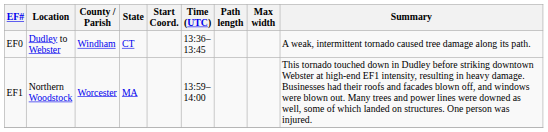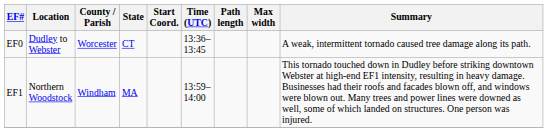 <table class="wikitable sortable" style="width:100%;">
 <tr>
 <th scope="col" style="width:3%; text-align:center;"><a href='#'>EF#</a></th>
 <th scope="col" style="width:7%; text-align:center;" class="unsortable">Location</th>
 <th scope="col" style="width:6%; text-align:center;" class="unsortable">County / Parish</th>
 <th scope="col" style="width:5%; text-align:center;">State</th>
 <th scope="col" style="width:6%; text-align:center;">Start Coord.</th>
 <th scope="col" style="width:6%; text-align:center;">Time (<a href='#'>UTC</a>)</th>
 <th scope="col" style="width:6%; text-align:center;">Path length</th>
 <th scope="col" style="width:6%; text-align:center;">Max width</th>
 <th scope="col" class="unsortable" style="width:48%; text-align:center;">Summary</th>
 </tr>
 <tr>
 <td bgcolor=>EF0</td>
 <td><a href='#'>Dudley</a> to <a href='#'>Webster</a></td>
-<td><a href='#'>Windham</a></td>
+<td><a href='#'>Worcester</a></td>
 <td><a href='#'>CT</a></td>
 <td></td>
 <td>13:36–13:45</td>
 <td></td>
 <td></td>
 <td>A weak, intermittent tornado caused tree damage along its path.</td>
 </tr>
 <tr>
 <td bgcolor=>EF1</td>
 <td>Northern <a href='#'>Woodstock</a></td>
-<td><a href='#'>Worcester</a></td>
+<td><a href='#'>Windham</a></td>
 <td><a href='#'>MA</a></td>
 <td></td>
 <td>13:59–14:00</td>
 <td></td>
 <td></td>
 <td>This tornado touched down in Dudley before striking downtown Webster at high-end EF1 intensity, resulting in heavy damage. Businesses had their roofs and facades blown off, and windows were blown out. Many trees and power lines were downed as well, some of which landed on structures. One person was injured.</td>
 </tr>
 <tr>
 </tr>
 </table>
